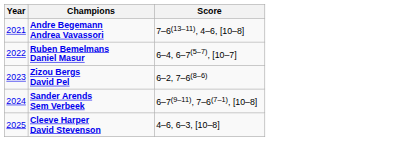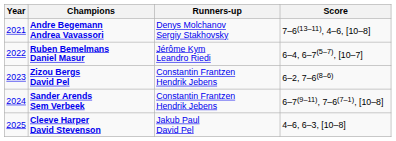 <table class="wikitable" style="font-size:90%">
 <tr>
 <th>Year</th>
 <th style="width:200px;">Champions</th>
+<th style="width:200px;">Runners-up</th>
 <th style="width:175px;">Score</th>
 </tr>
 <tr>
 <td><a href='#'>2021</a></td>
 <td> <strong><a href='#'>Andre Begemann</a></strong><br> <strong><a href='#'>Andrea Vavassori</a></strong></td>
+<td> <a href='#'>Denys Molchanov</a><br> <a href='#'>Sergiy Stakhovsky</a></td>
 <td>7–6<sup>(13–11)</sup>, 4–6, [10–8]</td>
 </tr>
 <tr>
 <td><a href='#'>2022</a></td>
 <td> <strong><a href='#'>Ruben Bemelmans</a></strong><br> <strong><a href='#'>Daniel Masur</a></strong></td>
+<td> <a href='#'>Jérôme Kym</a><br> <a href='#'>Leandro Riedi</a></td>
 <td>6–4, 6–7<sup>(5–7)</sup>, [10–7]</td>
 </tr>
 <tr>
 <td><a href='#'>2023</a></td>
 <td> <strong><a href='#'>Zizou Bergs</a></strong><br> <strong><a href='#'>David Pel</a></strong></td>
+<td> <a href='#'>Constantin Frantzen</a><br> <a href='#'>Hendrik Jebens</a></td>
 <td>6–2, 7–6<sup>(8–6)</sup></td>
 </tr>
 <tr>
 <td><a href='#'>2024</a></td>
 <td> <strong><a href='#'>Sander Arends</a></strong><br> <strong><a href='#'>Sem Verbeek</a></strong></td>
+<td> <a href='#'>Constantin Frantzen</a><br> <a href='#'>Hendrik Jebens</a></td>
 <td>6–7<sup>(9–11)</sup>, 7–6<sup>(7–1)</sup>, [10–8]</td>
 </tr>
 <tr>
 <td><a href='#'>2025</a></td>
 <td> <strong><a href='#'>Cleeve Harper</a></strong><br> <strong><a href='#'>David Stevenson</a></strong></td>
+<td> <a href='#'>Jakub Paul</a><br> <a href='#'>David Pel</a></td>
 <td>4–6, 6–3, [10–8]</td>
 </tr>
 </table>
